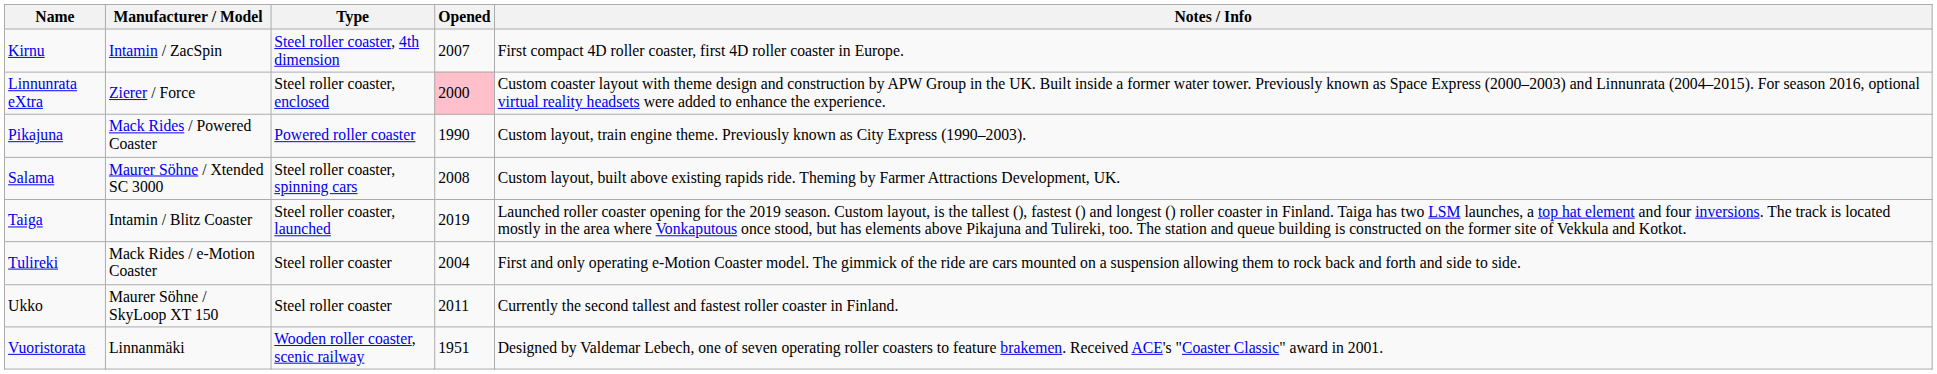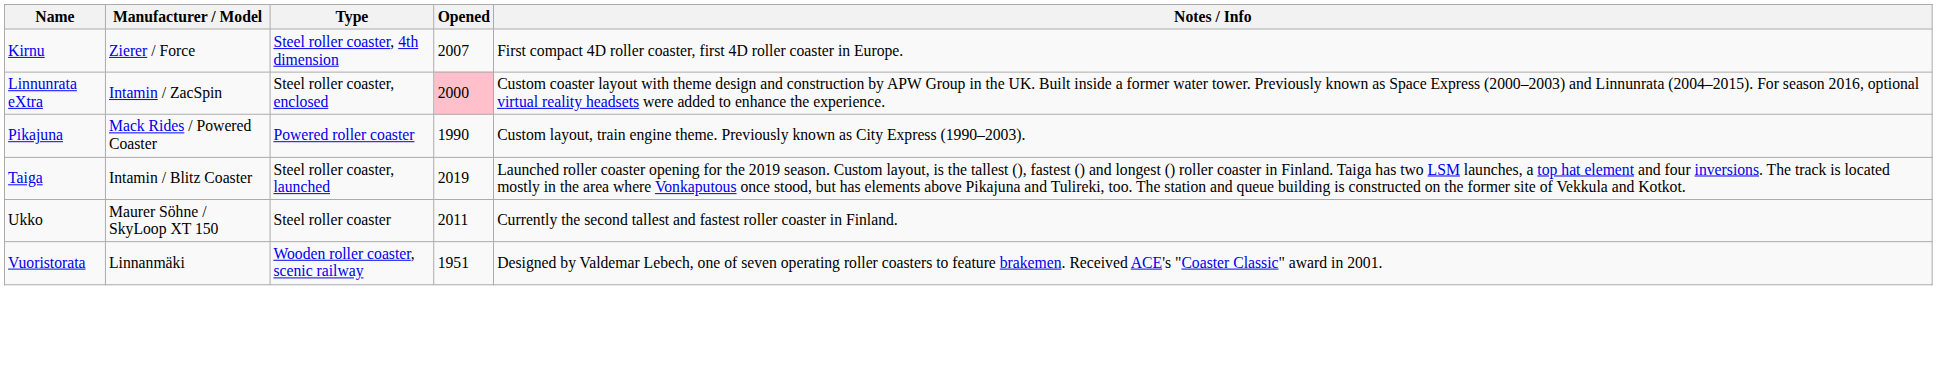 <table class="wikitable sortable">
 <tr>
 <th>Name</th>
 <th>Manufacturer / Model</th>
 <th>Type</th>
 <th>Opened</th>
 <th>Notes / Info</th>
 </tr>
 <tr>
 <td><a href='#'>Kirnu</a></td>
-<td><a href='#'>Intamin</a> / ZacSpin</td>
+<td><a href='#'>Zierer</a> / Force</td>
 <td><a href='#'>Steel roller coaster</a>, <a href='#'>4th dimension</a></td>
 <td>2007</td>
 <td>First compact 4D roller coaster, first 4D roller coaster in Europe.</td>
 </tr>
 <tr>
 <td><a href='#'>Linnunrata eXtra</a></td>
-<td><a href='#'>Zierer</a> / Force</td>
+<td><a href='#'>Intamin</a> / ZacSpin</td>
 <td>Steel roller coaster, <a href='#'>enclosed</a></td>
 <td style="background: pink;">2000</td>
 <td>Custom coaster layout with theme design and construction by APW Group in the UK. Built inside a former water tower. Previously known as Space Express (2000–2003) and Linnunrata (2004–2015). For season 2016, optional <a href='#'>virtual reality headsets</a> were added to enhance the experience.</td>
 </tr>
 <tr>
 <td><a href='#'>Pikajuna</a></td>
 <td><a href='#'>Mack Rides</a> / Powered Coaster</td>
 <td><a href='#'>Powered roller coaster</a></td>
 <td>1990</td>
 <td>Custom layout, train engine theme. Previously known as City Express (1990–2003).</td>
 </tr>
 <tr>
-<td><a href='#'>Salama</a></td>
-<td><a href='#'>Maurer Söhne</a> / Xtended SC 3000</td>
-<td>Steel roller coaster, <a href='#'>spinning cars</a></td>
-<td>2008</td>
-<td>Custom layout, built above existing rapids ride. Theming by Farmer Attractions Development, UK.</td>
-</tr>
-<tr>
 <td><a href='#'>Taiga</a></td>
 <td>Intamin / Blitz Coaster</td>
 <td>Steel roller coaster, <a href='#'>launched</a></td>
 <td>2019</td>
 <td>Launched roller coaster opening for the 2019 season. Custom layout, is the tallest (), fastest () and longest () roller coaster in Finland. Taiga has two <a href='#'>LSM</a> launches, a <a href='#'>top hat element</a> and four <a href='#'>inversions</a>. The track is located mostly in the area where <a href='#'>Vonkaputous</a> once stood, but has elements above Pikajuna and Tulireki, too. The station and queue building is constructed on the former site of Vekkula and Kotkot.</td>
-</tr>
-<tr>
-<td><a href='#'>Tulireki</a></td>
-<td>Mack Rides / e-Motion Coaster</td>
-<td>Steel roller coaster</td>
-<td>2004</td>
-<td>First and only operating e-Motion Coaster model. The gimmick of the ride are cars mounted on a suspension allowing them to rock back and forth and side to side.</td>
 </tr>
 <tr>
 <td>Ukko</td>
 <td>Maurer Söhne / SkyLoop XT 150</td>
 <td>Steel roller coaster</td>
 <td>2011</td>
 <td>Currently the second tallest and fastest roller coaster in Finland.</td>
 </tr>
 <tr>
 <td><a href='#'>Vuoristorata</a></td>
 <td>Linnanmäki</td>
 <td><a href='#'>Wooden roller coaster</a>, <a href='#'>scenic railway</a></td>
 <td>1951</td>
 <td>Designed by Valdemar Lebech, one of seven operating roller coasters to feature <a href='#'>brakemen</a>. Received <a href='#'>ACE</a>'s "<a href='#'>Coaster Classic</a>" award in 2001.</td>
 </tr>
 </table>
